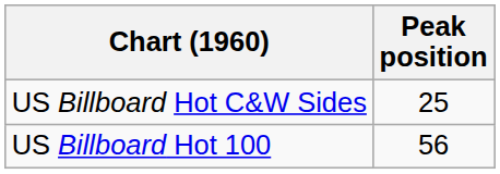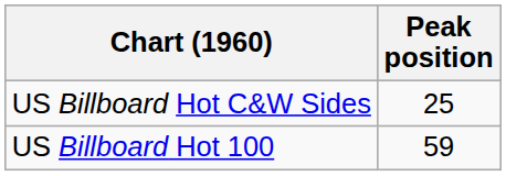 <table class="wikitable sortable">
 <tr>
 <th>Chart (1960)</th>
 <th>Peak<br>position</th>
 </tr>
 <tr>
 <td>US <em>Billboard</em> <a href='#'>Hot C&W Sides</a></td>
 <td align="center">25</td>
 </tr>
 <tr>
 <td>US <a href='#'><em>Billboard</em> Hot 100</a></td>
-<td align="center">56</td>
+<td align="center">59</td>
 </tr>
 </table>
